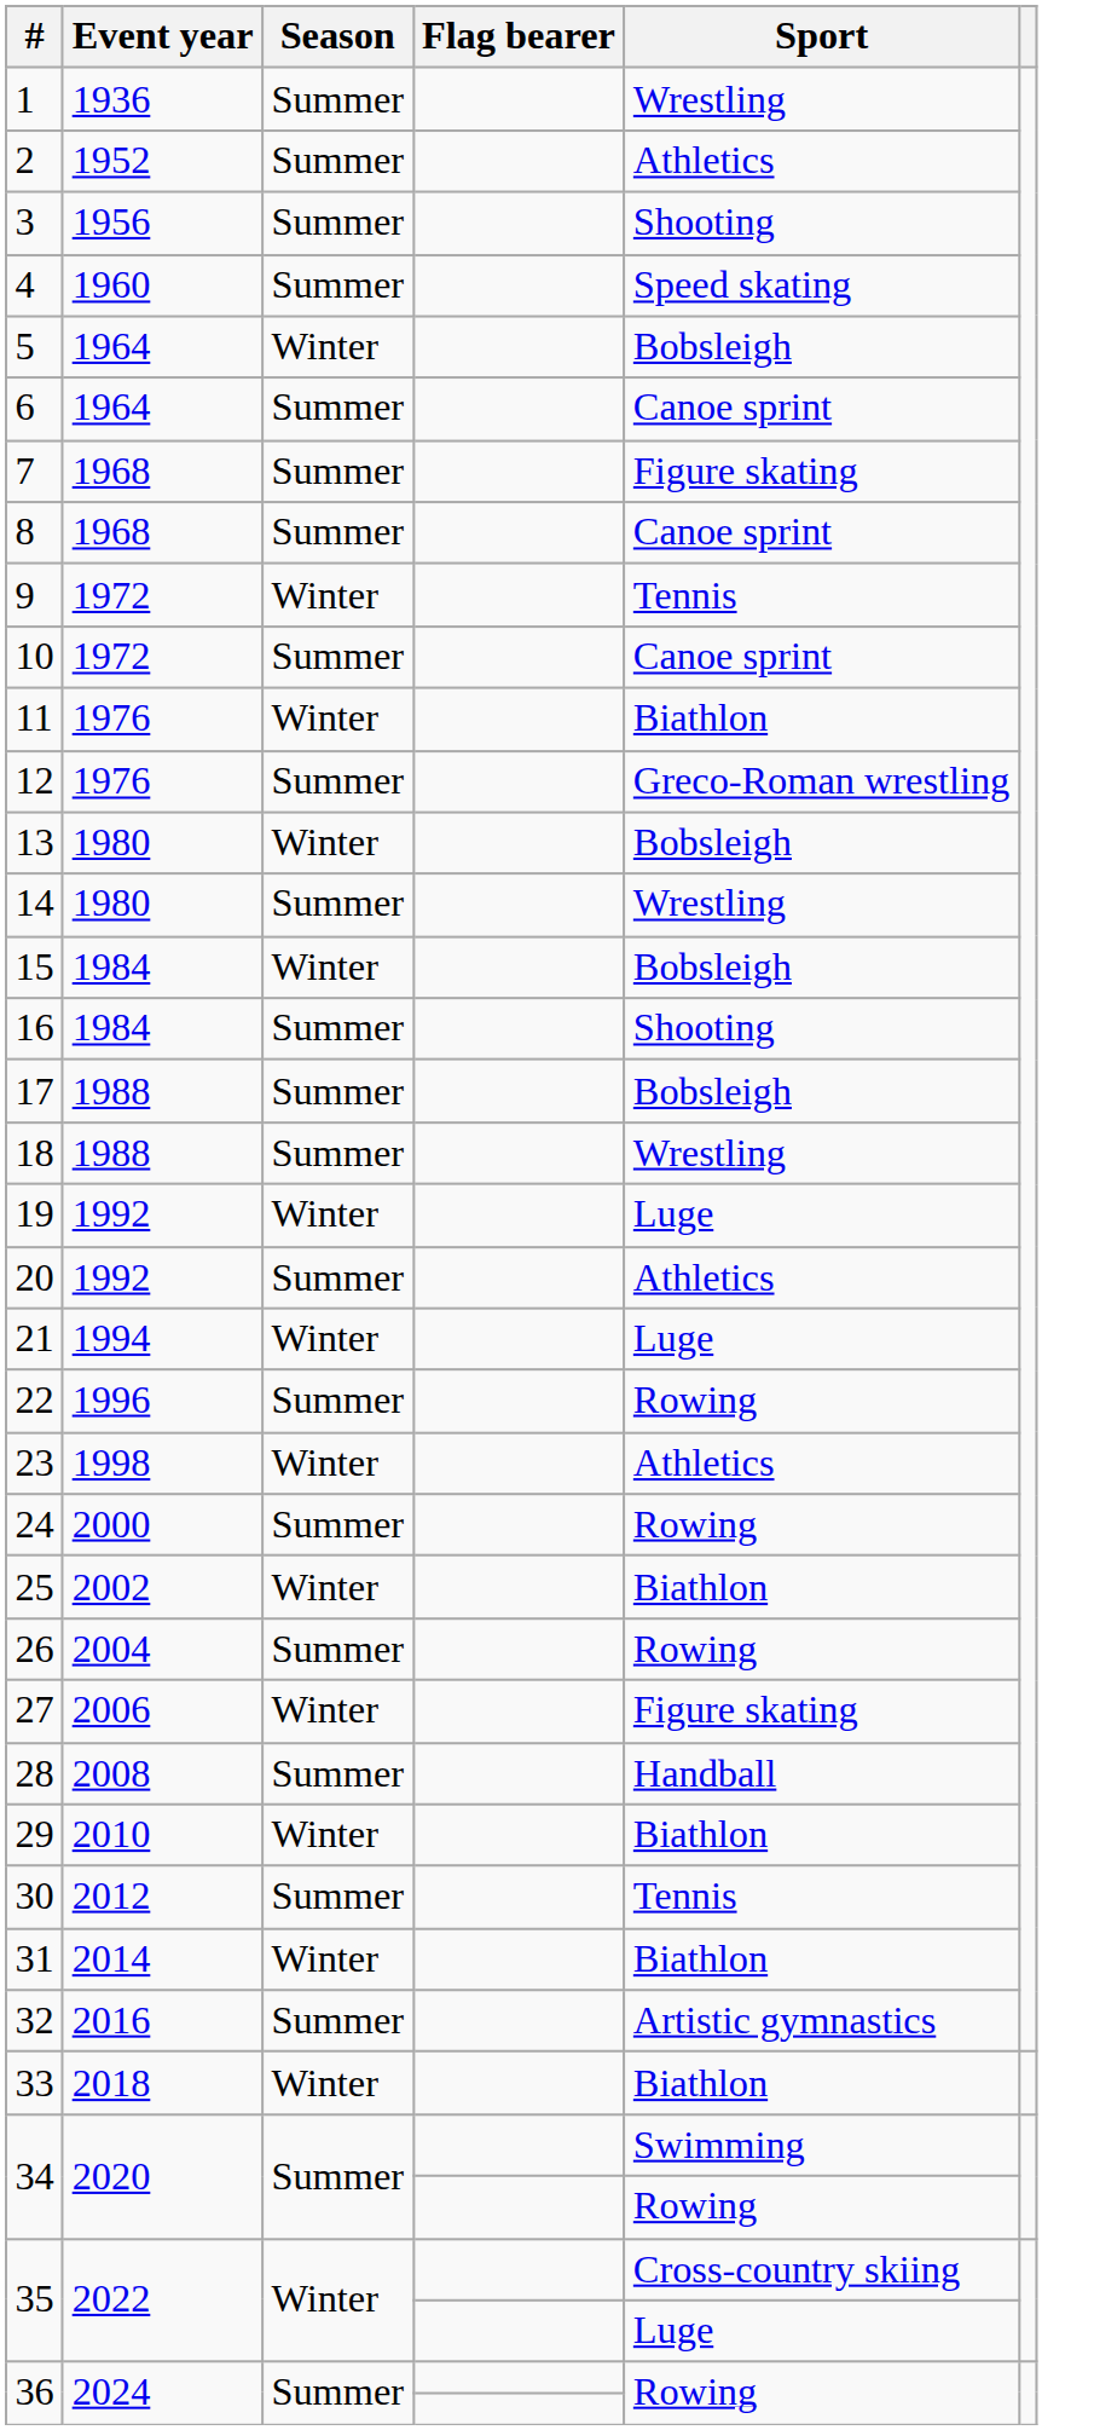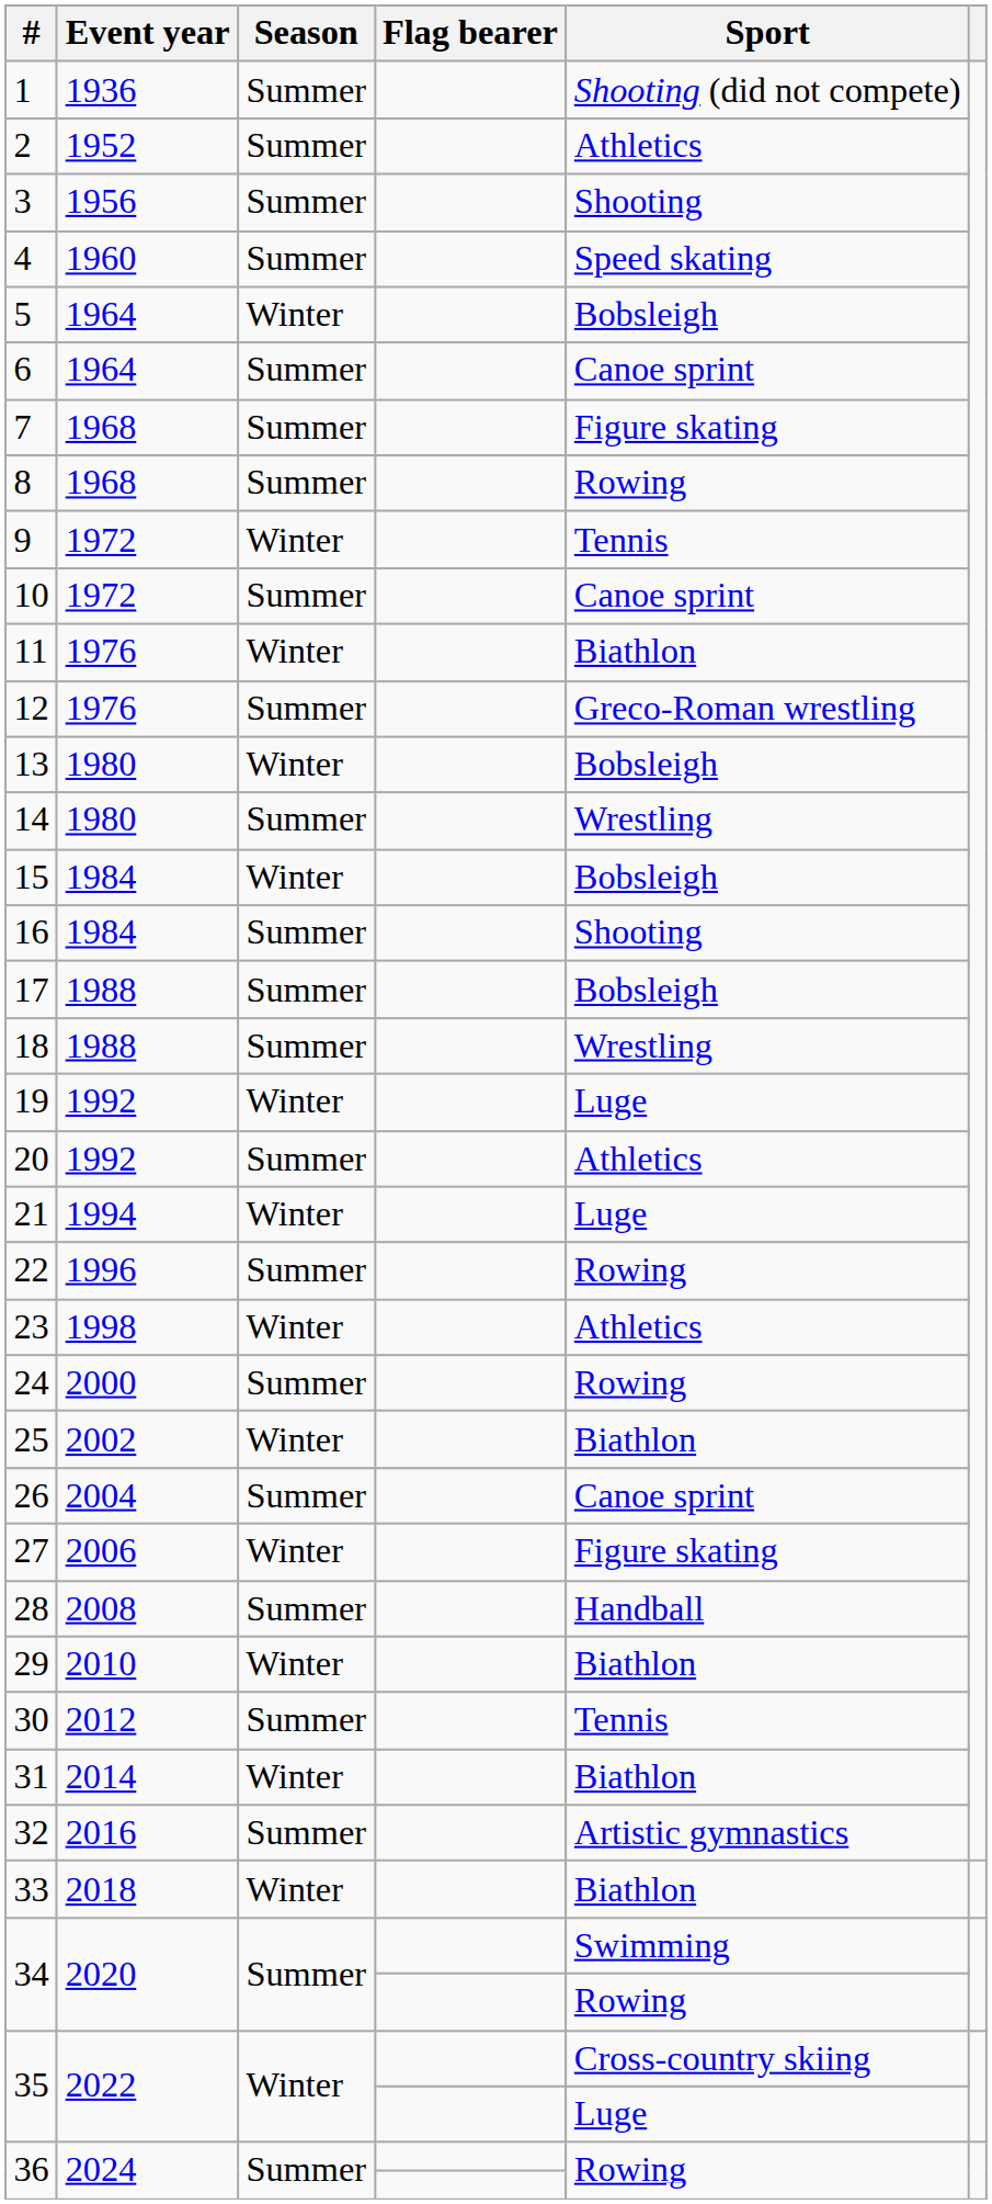 <table class="wikitable sortable">
 <tr>
 <th>#</th>
 <th>Event year</th>
 <th>Season</th>
 <th>Flag bearer</th>
 <th>Sport</th>
 <th></th>
 </tr>
 <tr>
 <td>1</td>
 <td><a href='#'>1936</a></td>
 <td>Summer</td>
 <td></td>
-<td><a href='#'>Wrestling</a></td>
+<td><em><a href='#'>Shooting</a></em> (did not compete)</td>
 <td rowspan=32></td>
 </tr>
 <tr>
 <td>2</td>
 <td><a href='#'>1952</a></td>
 <td>Summer</td>
 <td></td>
 <td><a href='#'>Athletics</a></td>
 </tr>
 <tr>
 <td>3</td>
 <td><a href='#'>1956</a></td>
 <td>Summer</td>
 <td></td>
 <td><a href='#'>Shooting</a></td>
 </tr>
 <tr>
 <td>4</td>
 <td><a href='#'>1960</a></td>
 <td>Summer</td>
 <td></td>
 <td><a href='#'>Speed skating</a></td>
 </tr>
 <tr>
 <td>5</td>
 <td><a href='#'>1964</a></td>
 <td>Winter</td>
 <td></td>
 <td><a href='#'>Bobsleigh</a></td>
 </tr>
 <tr>
 <td>6</td>
 <td><a href='#'>1964</a></td>
 <td>Summer</td>
 <td></td>
 <td><a href='#'>Canoe sprint</a></td>
 </tr>
 <tr>
 <td>7</td>
 <td><a href='#'>1968</a></td>
 <td>Summer</td>
 <td></td>
 <td><a href='#'>Figure skating</a></td>
 </tr>
 <tr>
 <td>8</td>
 <td><a href='#'>1968</a></td>
 <td>Summer</td>
 <td></td>
-<td><a href='#'>Canoe sprint</a></td>
+<td><a href='#'>Rowing</a></td>
 </tr>
 <tr>
 <td>9</td>
 <td><a href='#'>1972</a></td>
 <td>Winter</td>
 <td></td>
 <td><a href='#'>Tennis</a></td>
 </tr>
 <tr>
 <td>10</td>
 <td><a href='#'>1972</a></td>
 <td>Summer</td>
 <td></td>
 <td><a href='#'>Canoe sprint</a></td>
 </tr>
 <tr>
 <td>11</td>
 <td><a href='#'>1976</a></td>
 <td>Winter</td>
 <td></td>
 <td><a href='#'>Biathlon</a></td>
 </tr>
 <tr>
 <td>12</td>
 <td><a href='#'>1976</a></td>
 <td>Summer</td>
 <td></td>
 <td><a href='#'>Greco-Roman wrestling</a></td>
 </tr>
 <tr>
 <td>13</td>
 <td><a href='#'>1980</a></td>
 <td>Winter</td>
 <td></td>
 <td><a href='#'>Bobsleigh</a></td>
 </tr>
 <tr>
 <td>14</td>
 <td><a href='#'>1980</a></td>
 <td>Summer</td>
 <td></td>
 <td><a href='#'>Wrestling</a></td>
 </tr>
 <tr>
 <td>15</td>
 <td><a href='#'>1984</a></td>
 <td>Winter</td>
 <td></td>
 <td><a href='#'>Bobsleigh</a></td>
 </tr>
 <tr>
 <td>16</td>
 <td><a href='#'>1984</a></td>
 <td>Summer</td>
 <td></td>
 <td><a href='#'>Shooting</a></td>
 </tr>
 <tr>
 <td>17</td>
 <td><a href='#'>1988</a></td>
 <td>Summer</td>
 <td></td>
 <td><a href='#'>Bobsleigh</a></td>
 </tr>
 <tr>
 <td>18</td>
 <td><a href='#'>1988</a></td>
 <td>Summer</td>
 <td></td>
 <td><a href='#'>Wrestling</a></td>
 </tr>
 <tr>
 <td>19</td>
 <td><a href='#'>1992</a></td>
 <td>Winter</td>
 <td></td>
 <td><a href='#'>Luge</a></td>
 </tr>
 <tr>
 <td>20</td>
 <td><a href='#'>1992</a></td>
 <td>Summer</td>
 <td></td>
 <td><a href='#'>Athletics</a></td>
 </tr>
 <tr>
 <td>21</td>
 <td><a href='#'>1994</a></td>
 <td>Winter</td>
 <td></td>
 <td><a href='#'>Luge</a></td>
 </tr>
 <tr>
 <td>22</td>
 <td><a href='#'>1996</a></td>
 <td>Summer</td>
 <td></td>
 <td><a href='#'>Rowing</a></td>
 </tr>
 <tr>
 <td>23</td>
 <td><a href='#'>1998</a></td>
 <td>Winter</td>
 <td></td>
 <td><a href='#'>Athletics</a></td>
 </tr>
 <tr>
 <td>24</td>
 <td><a href='#'>2000</a></td>
 <td>Summer</td>
 <td></td>
 <td><a href='#'>Rowing</a></td>
 </tr>
 <tr>
 <td>25</td>
 <td><a href='#'>2002</a></td>
 <td>Winter</td>
 <td></td>
 <td><a href='#'>Biathlon</a></td>
 </tr>
 <tr>
 <td>26</td>
 <td><a href='#'>2004</a></td>
 <td>Summer</td>
 <td></td>
-<td><a href='#'>Rowing</a></td>
+<td><a href='#'>Canoe sprint</a></td>
 </tr>
 <tr>
 <td>27</td>
 <td><a href='#'>2006</a></td>
 <td>Winter</td>
 <td></td>
 <td><a href='#'>Figure skating</a></td>
 </tr>
 <tr>
 <td>28</td>
 <td><a href='#'>2008</a></td>
 <td>Summer</td>
 <td></td>
 <td><a href='#'>Handball</a></td>
 </tr>
 <tr>
 <td>29</td>
 <td><a href='#'>2010</a></td>
 <td>Winter</td>
 <td></td>
 <td><a href='#'>Biathlon</a></td>
 </tr>
 <tr>
 <td>30</td>
 <td><a href='#'>2012</a></td>
 <td>Summer</td>
 <td></td>
 <td><a href='#'>Tennis</a></td>
 </tr>
 <tr>
 <td>31</td>
 <td><a href='#'>2014</a></td>
 <td>Winter</td>
 <td></td>
 <td><a href='#'>Biathlon</a></td>
 </tr>
 <tr>
 <td>32</td>
 <td><a href='#'>2016</a></td>
 <td>Summer</td>
 <td></td>
 <td><a href='#'>Artistic gymnastics</a></td>
 </tr>
 <tr>
 <td>33</td>
 <td><a href='#'>2018</a></td>
 <td>Winter</td>
 <td></td>
 <td><a href='#'>Biathlon</a></td>
 <td></td>
 </tr>
 <tr>
 <td rowspan=2>34</td>
 <td rowspan=2><a href='#'>2020</a></td>
 <td rowspan=2>Summer</td>
 <td></td>
 <td><a href='#'>Swimming</a></td>
 <td rowspan=2></td>
 </tr>
 <tr>
 <td></td>
 <td><a href='#'>Rowing</a></td>
 </tr>
 <tr>
 <td rowspan=2>35</td>
 <td rowspan=2><a href='#'>2022</a></td>
 <td rowspan=2>Winter</td>
 <td></td>
 <td><a href='#'>Cross-country skiing</a></td>
 <td rowspan=2></td>
 </tr>
 <tr>
 <td></td>
 <td><a href='#'>Luge</a></td>
 </tr>
 <tr>
 <td rowspan=2>36</td>
 <td rowspan=2><a href='#'>2024</a></td>
 <td rowspan=2>Summer</td>
 <td></td>
 <td rowspan=2><a href='#'>Rowing</a></td>
 <td rowspan=2></td>
 </tr>
 <tr>
 <td></td>
 </tr>
 </table>
